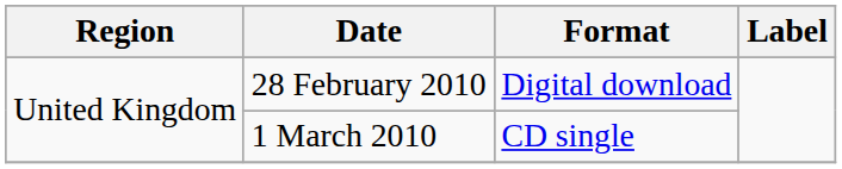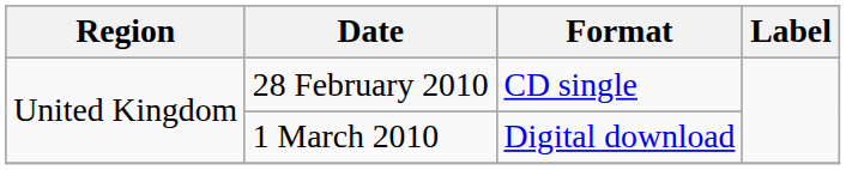 <table class="wikitable" border="1">
 <tr>
 <th>Region</th>
 <th>Date</th>
 <th>Format</th>
 <th>Label</th>
 </tr>
 <tr>
 <td rowspan=2>United Kingdom</td>
 <td>28 February 2010</td>
-<td><a href='#'>Digital download</a></td>
+<td><a href='#'>CD single</a></td>
 <td rowspan=2></td>
 </tr>
 <tr>
 <td>1 March 2010</td>
-<td><a href='#'>CD single</a></td>
+<td><a href='#'>Digital download</a></td>
 </tr>
 <tr>
 </tr>
 </table>
